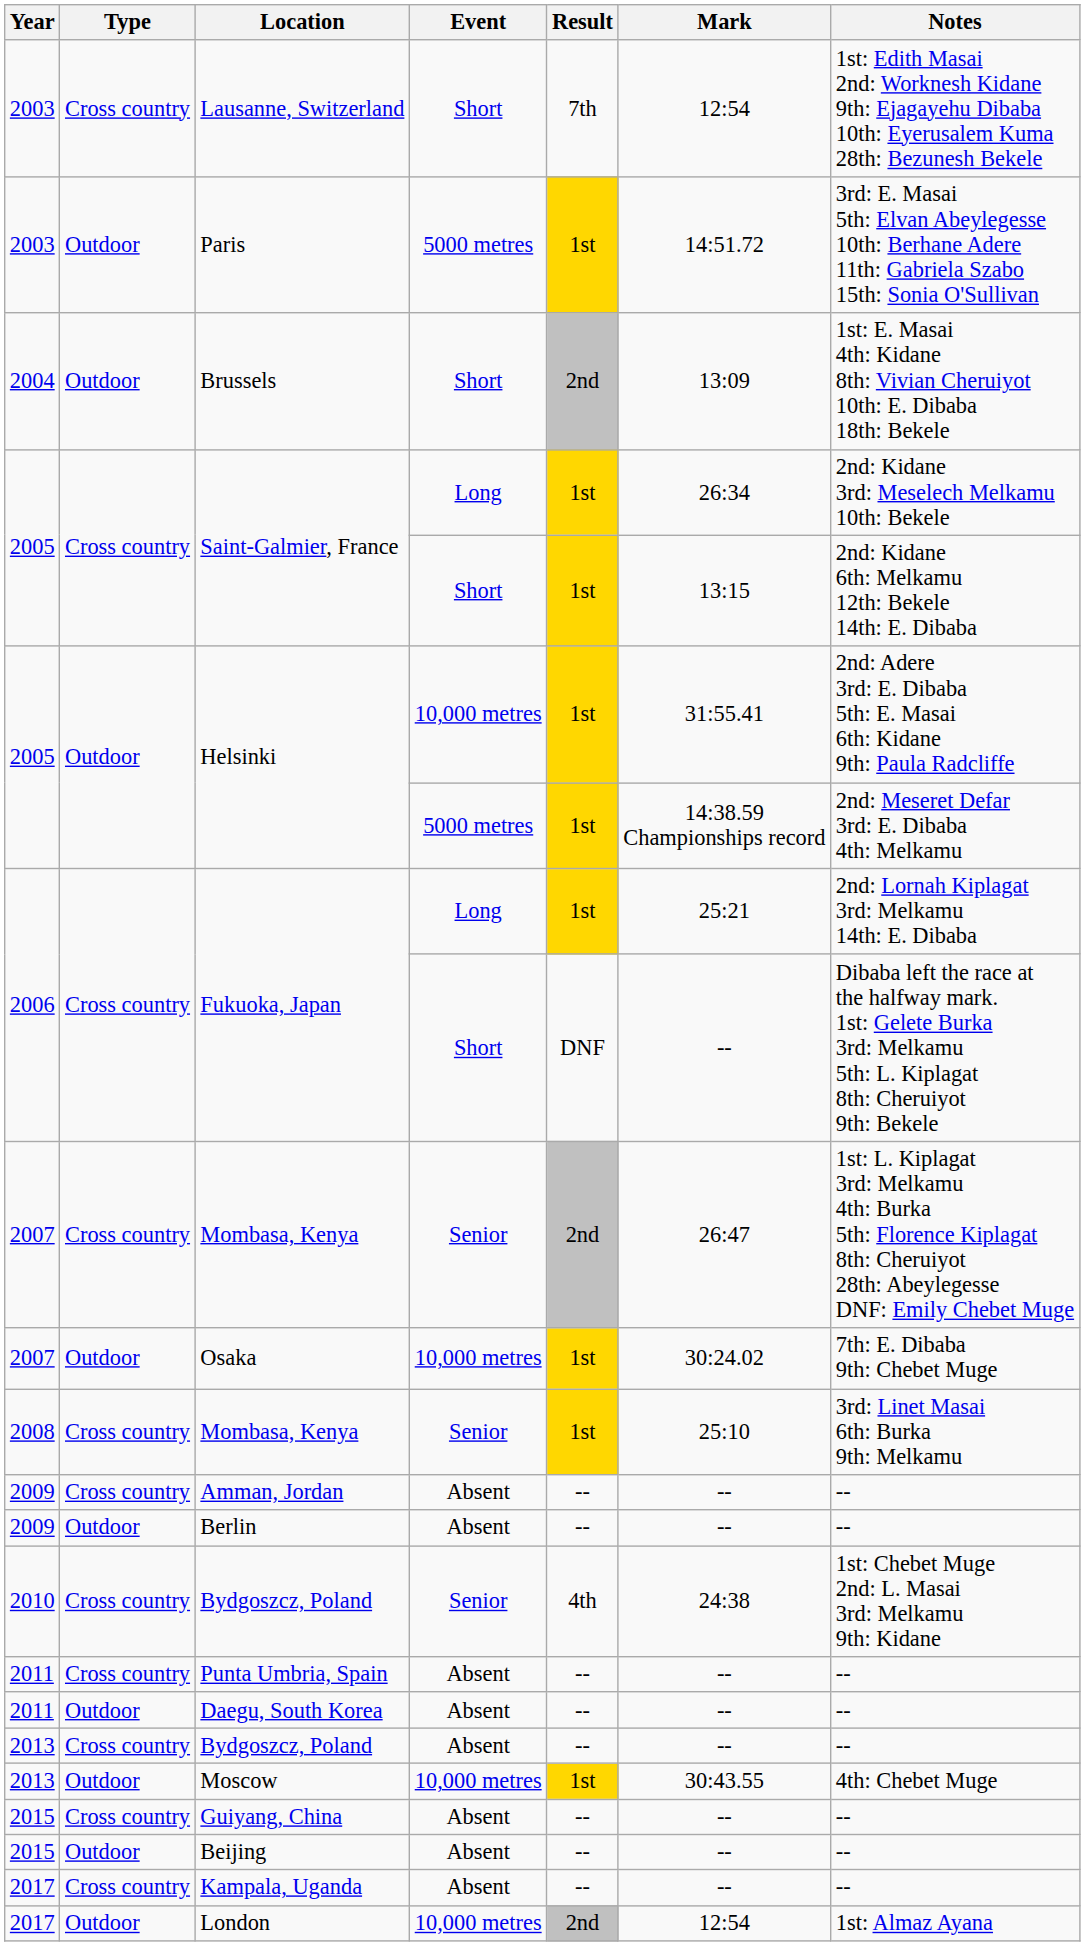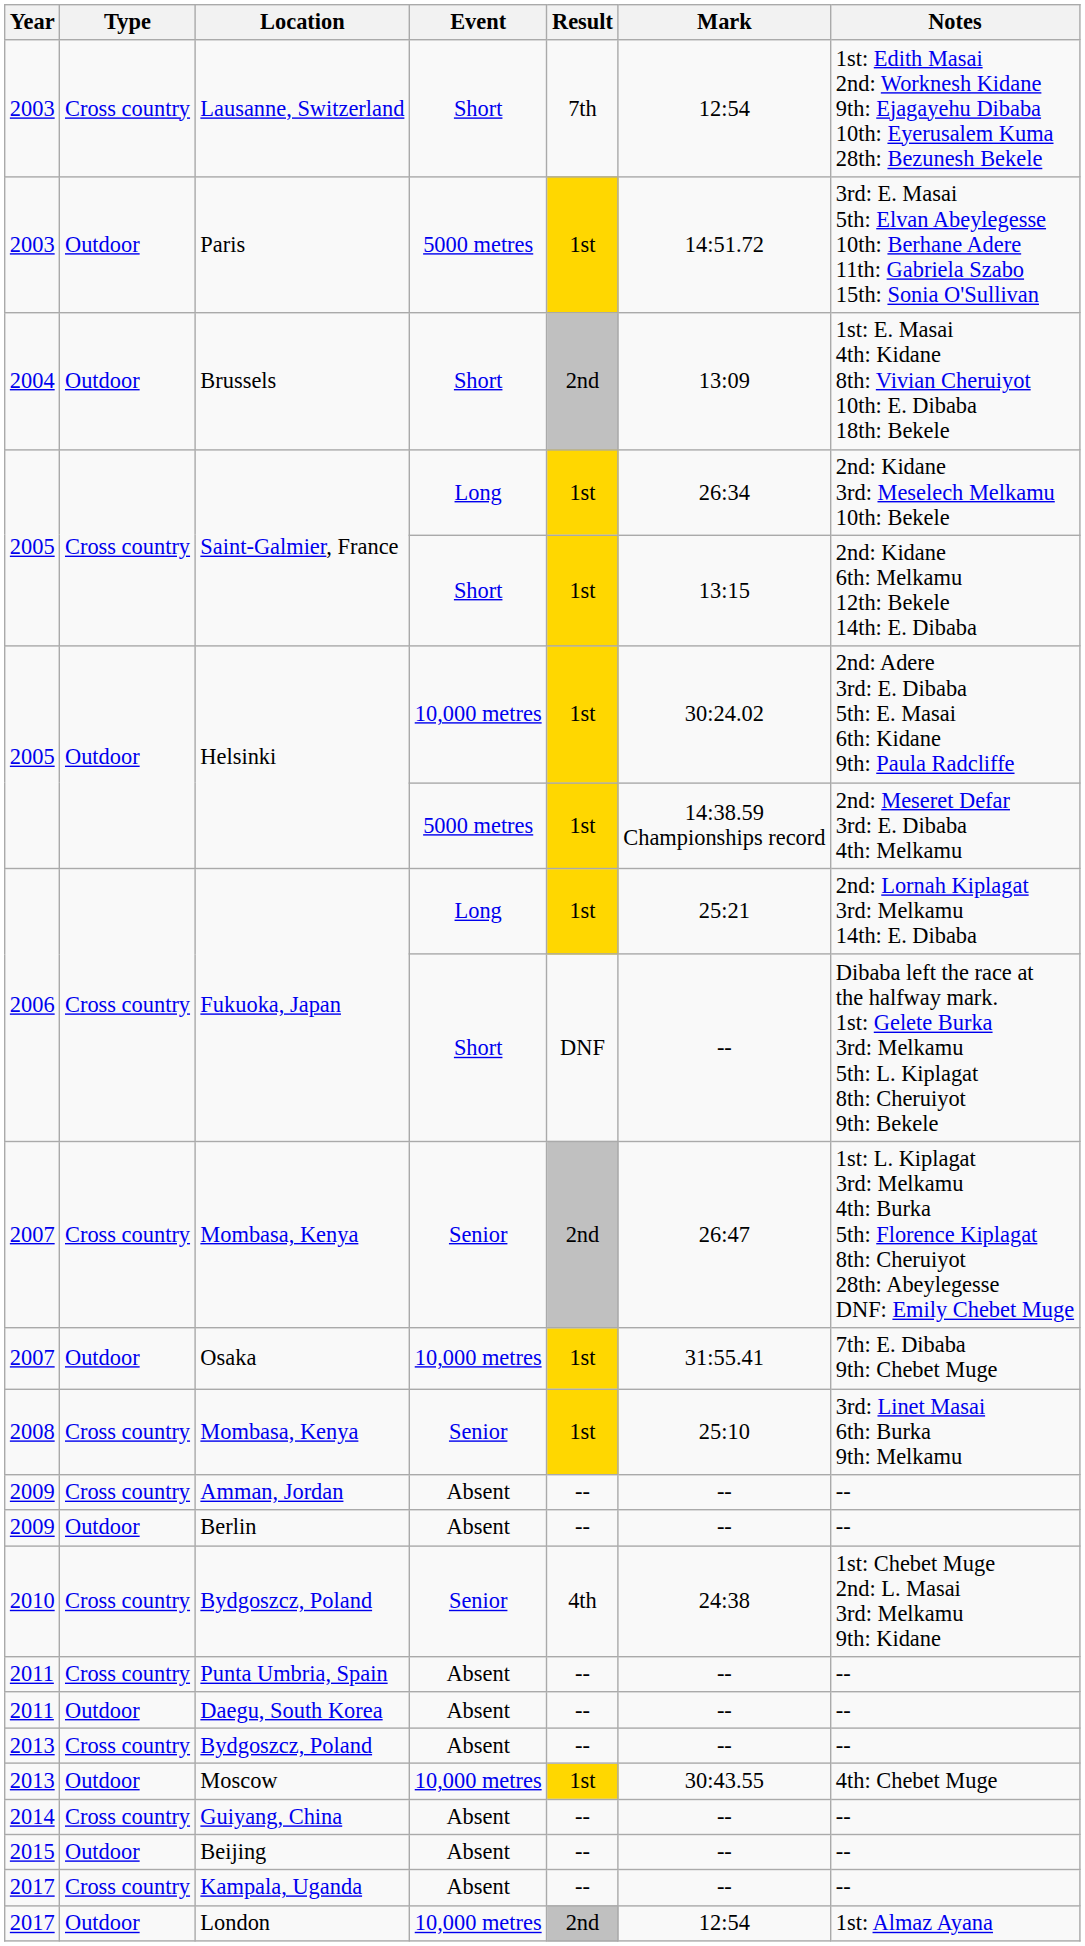 <table class="wikitable" |]>
 <tr>
 <th>Year</th>
 <th>Type</th>
 <th>Location</th>
 <th>Event</th>
 <th>Result</th>
 <th>Mark</th>
 <th>Notes</th>
 </tr>
 <tr>
 <td rowspan=1 valign=center><a href='#'>2003</a></td>
 <td><a href='#'>Cross country</a></td>
 <td><a href='#'>Lausanne, Switzerland</a></td>
 <td align=center><a href='#'>Short</a></td>
 <td align=center>7th</td>
 <td align=center>12:54</td>
 <td>1st: <a href='#'>Edith Masai</a><br>2nd: <a href='#'>Worknesh Kidane</a><br>9th: <a href='#'>Ejagayehu Dibaba</a><br>10th: <a href='#'>Eyerusalem Kuma</a><br>28th: <a href='#'>Bezunesh Bekele</a></td>
 </tr>
 <tr>
 <td rowspan=1 valign=center><a href='#'>2003</a></td>
 <td><a href='#'>Outdoor</a></td>
 <td>Paris</td>
 <td align=center><a href='#'>5000 metres</a></td>
 <td align=center bgcolor=gold>1st</td>
 <td align=center>14:51.72</td>
 <td>3rd: E. Masai<br>5th: <a href='#'>Elvan Abeylegesse</a><br>10th: <a href='#'>Berhane Adere</a><br>11th: <a href='#'>Gabriela Szabo</a><br>15th: <a href='#'>Sonia O'Sullivan</a></td>
 </tr>
 <tr>
 <td rowspan=1 valign=center><a href='#'>2004</a></td>
 <td><a href='#'>Outdoor</a></td>
 <td>Brussels</td>
 <td align=center><a href='#'>Short</a></td>
 <td align=center bgcolor=silver>2nd</td>
 <td align=center>13:09</td>
 <td>1st: E. Masai<br>4th: Kidane<br>8th: <a href='#'>Vivian Cheruiyot</a><br>10th: E. Dibaba<br>18th: Bekele</td>
 </tr>
 <tr>
 <td rowspan=2 valign=center><a href='#'>2005</a></td>
 <td rowspan=2><a href='#'>Cross country</a></td>
 <td rowspan=2><a href='#'>Saint-Galmier</a>, France</td>
 <td align=center><a href='#'>Long</a></td>
 <td align=center bgcolor=gold>1st</td>
 <td align=center>26:34</td>
 <td>2nd: Kidane<br>3rd: <a href='#'>Meselech Melkamu</a><br>10th: Bekele</td>
 </tr>
 <tr>
 <td align=center><a href='#'>Short</a></td>
 <td align=center bgcolor=gold>1st</td>
 <td align=center>13:15</td>
 <td>2nd: Kidane<br>6th: Melkamu<br>12th: Bekele<br>14th: E. Dibaba</td>
 </tr>
 <tr>
 <td rowspan=2 valign=center><a href='#'>2005</a></td>
 <td rowspan=2><a href='#'>Outdoor</a></td>
 <td rowspan=2>Helsinki</td>
 <td align=center><a href='#'>10,000 metres</a></td>
 <td align=center bgcolor=gold>1st</td>
-<td align=center>31:55.41</td>
+<td align=center>30:24.02</td>
 <td>2nd: Adere<br>3rd: E. Dibaba<br>5th: E. Masai<br>6th: Kidane<br>9th: <a href='#'>Paula Radcliffe</a></td>
 </tr>
 <tr>
 <td align=center><a href='#'>5000 metres</a></td>
 <td align=center bgcolor=gold>1st</td>
 <td align=center>14:38.59<br>Championships record</td>
 <td>2nd: <a href='#'>Meseret Defar</a><br>3rd: E. Dibaba<br>4th: Melkamu</td>
 </tr>
 <tr>
 <td rowspan=2 valign=center><a href='#'>2006</a></td>
 <td rowspan=2><a href='#'>Cross country</a></td>
 <td rowspan=2><a href='#'>Fukuoka, Japan</a></td>
 <td align=center><a href='#'>Long</a></td>
 <td align=center bgcolor=gold>1st</td>
 <td align=center>25:21</td>
 <td>2nd: <a href='#'>Lornah Kiplagat</a><br>3rd: Melkamu<br>14th: E. Dibaba</td>
 </tr>
 <tr>
 <td align=center><a href='#'>Short</a></td>
 <td align=center>DNF</td>
 <td align=center>--</td>
 <td>Dibaba left the race at<br>the halfway mark.<br>1st: <a href='#'>Gelete Burka</a><br>3rd: Melkamu<br>5th: L. Kiplagat<br>8th: Cheruiyot<br>9th: Bekele</td>
 </tr>
 <tr>
 <td rowspan=1 valign=center><a href='#'>2007</a></td>
 <td><a href='#'>Cross country</a></td>
 <td><a href='#'>Mombasa, Kenya</a></td>
 <td align=center><a href='#'>Senior</a></td>
 <td align=center bgcolor=silver>2nd</td>
 <td align=center>26:47</td>
 <td>1st: L. Kiplagat<br>3rd: Melkamu<br>4th: Burka<br>5th: <a href='#'>Florence Kiplagat</a><br>8th: Cheruiyot<br>28th: Abeylegesse<br>DNF: <a href='#'>Emily Chebet Muge</a></td>
 </tr>
 <tr>
 <td rowspan=1 valign=center><a href='#'>2007</a></td>
 <td><a href='#'>Outdoor</a></td>
 <td>Osaka</td>
 <td align=center><a href='#'>10,000 metres</a></td>
 <td align=center bgcolor=gold>1st</td>
-<td align=center>30:24.02</td>
+<td align=center>31:55.41</td>
 <td>7th: E. Dibaba<br>9th: Chebet Muge</td>
 </tr>
 <tr>
 <td rowspan=1 valign=center><a href='#'>2008</a></td>
 <td><a href='#'>Cross country</a></td>
 <td><a href='#'>Mombasa, Kenya</a></td>
 <td align=center><a href='#'>Senior</a></td>
 <td align=center bgcolor=gold>1st</td>
 <td align=center>25:10</td>
 <td>3rd: <a href='#'>Linet Masai</a><br>6th: Burka<br>9th: Melkamu</td>
 </tr>
 <tr>
 <td rowspan=1 valign=center><a href='#'>2009</a></td>
 <td><a href='#'>Cross country</a></td>
 <td><a href='#'>Amman, Jordan</a></td>
 <td align=center>Absent</td>
 <td align=center>--</td>
 <td align=center>--</td>
 <td>--</td>
 </tr>
 <tr>
 <td rowspan=1 valign=center><a href='#'>2009</a></td>
 <td><a href='#'>Outdoor</a></td>
 <td>Berlin</td>
 <td align=center>Absent</td>
 <td align=center>--</td>
 <td align=center>--</td>
 <td>--</td>
 </tr>
 <tr>
 <td rowspan=1 valign=center><a href='#'>2010</a></td>
 <td><a href='#'>Cross country</a></td>
 <td><a href='#'>Bydgoszcz, Poland</a></td>
 <td align=center><a href='#'>Senior</a></td>
 <td align=center>4th</td>
 <td align=center>24:38</td>
 <td>1st: Chebet Muge<br>2nd: L. Masai<br>3rd: Melkamu<br>9th: Kidane</td>
 </tr>
 <tr>
 <td rowspan=1 valign=center><a href='#'>2011</a></td>
 <td><a href='#'>Cross country</a></td>
 <td><a href='#'>Punta Umbria, Spain</a></td>
 <td align=center>Absent</td>
 <td align=center>--</td>
 <td align=center>--</td>
 <td>--</td>
 </tr>
 <tr>
 <td rowspan=1 valign=center><a href='#'>2011</a></td>
 <td><a href='#'>Outdoor</a></td>
 <td><a href='#'>Daegu, South Korea</a></td>
 <td align=center>Absent</td>
 <td align=center>--</td>
 <td align=center>--</td>
 <td>--</td>
 </tr>
 <tr>
 <td rowspan=1 valign=center><a href='#'>2013</a></td>
 <td><a href='#'>Cross country</a></td>
 <td><a href='#'>Bydgoszcz, Poland</a></td>
 <td align=center>Absent</td>
 <td align=center>--</td>
 <td align=center>--</td>
 <td>--</td>
 </tr>
 <tr>
 <td rowspan=1 valign=center><a href='#'>2013</a></td>
 <td><a href='#'>Outdoor</a></td>
 <td>Moscow</td>
 <td align=center><a href='#'>10,000 metres</a></td>
 <td align=center bgcolor=gold>1st</td>
 <td align=center>30:43.55</td>
 <td>4th: Chebet Muge</td>
 </tr>
 <tr>
-<td rowspan=1 valign=center><a href='#'>2015</a></td>
+<td rowspan=1 valign=center><a href='#'>2014</a></td>
 <td><a href='#'>Cross country</a></td>
 <td><a href='#'>Guiyang, China</a></td>
 <td align=center>Absent</td>
 <td align=center>--</td>
 <td align=center>--</td>
 <td>--</td>
 </tr>
 <tr>
 <td rowspan=1 valign=center><a href='#'>2015</a></td>
 <td><a href='#'>Outdoor</a></td>
 <td>Beijing</td>
 <td align=center>Absent</td>
 <td align=center>--</td>
 <td align=center>--</td>
 <td>--</td>
 </tr>
 <tr>
 <td rowspan=1 valign=center><a href='#'>2017</a></td>
 <td><a href='#'>Cross country</a></td>
 <td><a href='#'>Kampala, Uganda</a></td>
 <td align=center>Absent</td>
 <td align=center>--</td>
 <td align=center>--</td>
 <td>--</td>
 </tr>
 <tr>
 <td rowspan=1 valign=center><a href='#'>2017</a></td>
 <td><a href='#'>Outdoor</a></td>
 <td>London</td>
 <td align=center><a href='#'>10,000 metres</a></td>
 <td align=center bgcolor=silver>2nd</td>
 <td align=center>12:54</td>
 <td>1st: <a href='#'>Almaz Ayana</a></td>
 </tr>
 </table>
